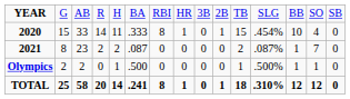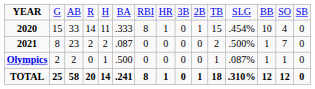 <table class="wikitable">
 <tr align=center>
 <td><strong>YEAR</strong></td>
 <td><a href='#'>G</a></td>
 <td><a href='#'>AB</a></td>
 <td><a href='#'>R</a></td>
 <td><a href='#'>H</a></td>
 <td><a href='#'>BA</a></td>
 <td><a href='#'>RBI</a></td>
 <td><a href='#'>HR</a></td>
 <td><a href='#'>3B</a></td>
 <td><a href='#'>2B</a></td>
 <td><a href='#'>TB</a></td>
 <td><a href='#'>SLG</a></td>
 <td><a href='#'>BB</a></td>
 <td><a href='#'>SO</a></td>
 <td><a href='#'>SB</a></td>
 </tr>
 <tr align=center>
 <td><strong>2020</strong></td>
 <td>15</td>
 <td>33</td>
 <td>14</td>
 <td>11</td>
 <td>.333</td>
 <td>8</td>
 <td>1</td>
 <td>0</td>
 <td>1</td>
 <td>15</td>
 <td>.454%</td>
 <td>10</td>
 <td>4</td>
 <td>0</td>
 </tr>
 <tr align=center>
 <td><strong>2021</strong></td>
 <td>8</td>
 <td>23</td>
 <td>2</td>
 <td>2</td>
 <td>.087</td>
 <td>0</td>
 <td>0</td>
 <td>0</td>
 <td>0</td>
 <td>2</td>
-<td>.087%</td>
+<td>.500%</td>
 <td>1</td>
 <td>7</td>
 <td>0</td>
 </tr>
 <tr align=center>
 <td><strong><a href='#'>Olympics</a></strong></td>
 <td>2</td>
 <td>2</td>
 <td>0</td>
 <td>1</td>
 <td>.500</td>
 <td>0</td>
 <td>0</td>
 <td>0</td>
 <td>0</td>
 <td>1</td>
-<td>.500%</td>
+<td>.087%</td>
 <td>1</td>
 <td>1</td>
 <td>0</td>
 </tr>
 <tr align=center>
 <td><strong>TOTAL</strong></td>
 <td><strong>25</strong></td>
 <td><strong>58</strong></td>
 <td><strong>20</strong></td>
 <td><strong>14</strong></td>
 <td><strong>.241</strong></td>
 <td><strong>8</strong></td>
 <td><strong>1</strong></td>
 <td><strong>0</strong></td>
 <td><strong>1</strong></td>
 <td><strong>18</strong></td>
 <td><strong>.310%</strong></td>
 <td><strong>12</strong></td>
 <td><strong>12</strong></td>
 <td><strong>0</strong></td>
 </tr>
 </table>
